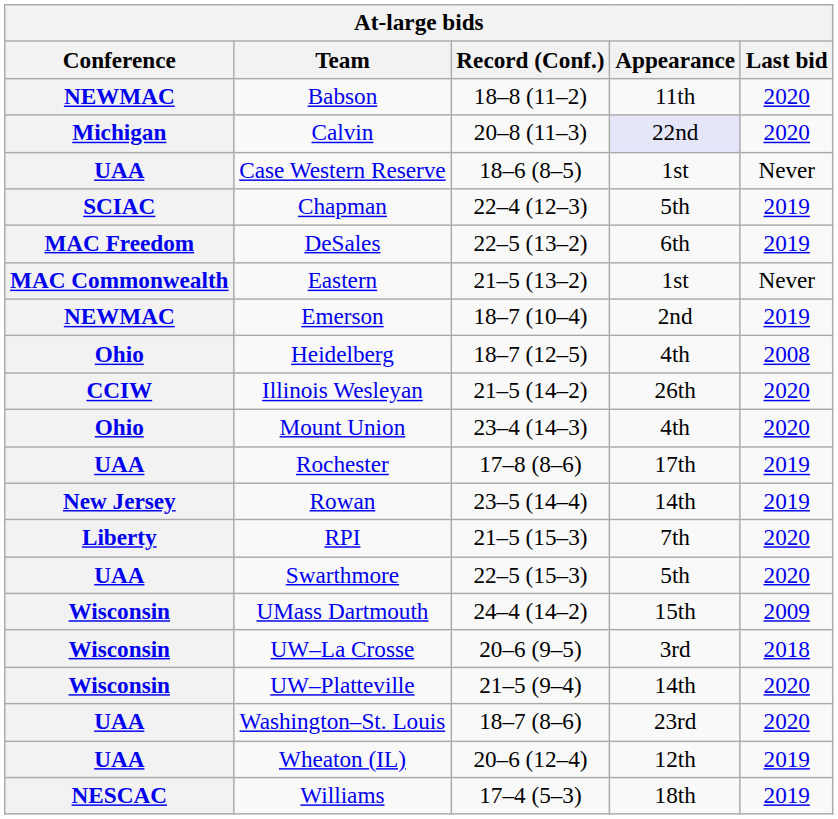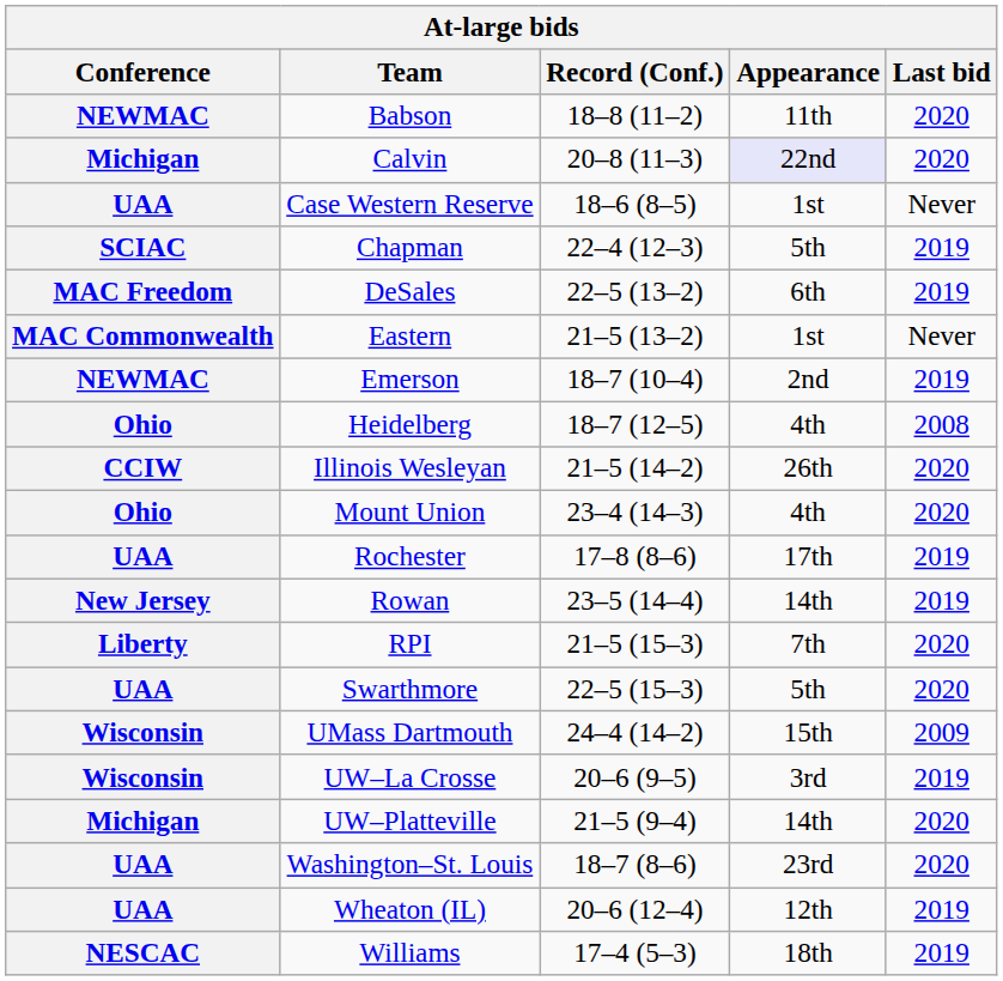 <table class="wikitable sortable plainrowheaders" style="text-align:center;">
 <tr>
 <th colspan="8" style=>At-large bids</th>
 </tr>
 <tr>
 <th scope="col">Conference</th>
 <th scope="col">Team</th>
 <th scope="col">Record (Conf.)</th>
 <th scope="col" data-sort-type="number">Appearance</th>
 <th scope="col">Last bid</th>
 </tr>
 <tr>
 <th><a href='#'>NEWMAC</a></th>
 <td><a href='#'>Babson</a></td>
 <td>18–8 (11–2)</td>
 <td>11th</td>
 <td><a href='#'>2020</a></td>
 </tr>
 <tr>
 <th><a href='#'>Michigan</a></th>
 <td><a href='#'>Calvin</a></td>
 <td>20–8 (11–3)</td>
 <td style="background: lavender;">22nd</td>
 <td><a href='#'>2020</a></td>
 </tr>
 <tr>
 <th><a href='#'>UAA</a></th>
 <td><a href='#'>Case Western Reserve</a></td>
 <td>18–6 (8–5)</td>
 <td>1st</td>
 <td>Never</td>
 </tr>
 <tr>
 <th><a href='#'>SCIAC</a></th>
 <td><a href='#'>Chapman</a></td>
 <td>22–4 (12–3)</td>
 <td>5th</td>
 <td><a href='#'>2019</a></td>
 </tr>
 <tr>
 <th><a href='#'>MAC Freedom</a></th>
 <td><a href='#'>DeSales</a></td>
 <td>22–5 (13–2)</td>
 <td>6th</td>
 <td><a href='#'>2019</a></td>
 </tr>
 <tr>
 <th><a href='#'>MAC Commonwealth</a></th>
 <td><a href='#'>Eastern</a></td>
 <td>21–5 (13–2)</td>
 <td>1st</td>
 <td>Never</td>
 </tr>
 <tr>
 <th><a href='#'>NEWMAC</a></th>
 <td><a href='#'>Emerson</a></td>
 <td>18–7 (10–4)</td>
 <td>2nd</td>
 <td><a href='#'>2019</a></td>
 </tr>
 <tr>
 <th><a href='#'>Ohio</a></th>
 <td><a href='#'>Heidelberg</a></td>
 <td>18–7 (12–5)</td>
 <td>4th</td>
 <td><a href='#'>2008</a></td>
 </tr>
 <tr>
 <th><a href='#'>CCIW</a></th>
 <td><a href='#'>Illinois Wesleyan</a></td>
 <td>21–5 (14–2)</td>
 <td>26th</td>
 <td><a href='#'>2020</a></td>
 </tr>
 <tr>
 <th><a href='#'>Ohio</a></th>
 <td><a href='#'>Mount Union</a></td>
 <td>23–4 (14–3)</td>
 <td>4th</td>
 <td><a href='#'>2020</a></td>
 </tr>
 <tr>
 <th><a href='#'>UAA</a></th>
 <td><a href='#'>Rochester</a></td>
 <td>17–8 (8–6)</td>
 <td>17th</td>
 <td><a href='#'>2019</a></td>
 </tr>
 <tr>
 <th><a href='#'>New Jersey</a></th>
 <td><a href='#'>Rowan</a></td>
 <td>23–5 (14–4)</td>
 <td>14th</td>
 <td><a href='#'>2019</a></td>
 </tr>
 <tr>
 <th><a href='#'>Liberty</a></th>
 <td><a href='#'>RPI</a></td>
 <td>21–5 (15–3)</td>
 <td>7th</td>
 <td><a href='#'>2020</a></td>
 </tr>
 <tr>
 <th><a href='#'>UAA</a></th>
 <td><a href='#'>Swarthmore</a></td>
 <td>22–5 (15–3)</td>
 <td>5th</td>
 <td><a href='#'>2020</a></td>
 </tr>
 <tr>
 <th><a href='#'>Wisconsin</a></th>
 <td><a href='#'>UMass Dartmouth</a></td>
 <td>24–4 (14–2)</td>
 <td>15th</td>
 <td><a href='#'>2009</a></td>
 </tr>
 <tr>
 <th><a href='#'>Wisconsin</a></th>
 <td><a href='#'>UW–La Crosse</a></td>
 <td>20–6 (9–5)</td>
 <td>3rd</td>
-<td><a href='#'>2018</a></td>
+<td><a href='#'>2019</a></td>
 </tr>
 <tr>
-<th><a href='#'>Wisconsin</a></th>
+<th><a href='#'>Michigan</a></th>
 <td><a href='#'>UW–Platteville</a></td>
 <td>21–5 (9–4)</td>
 <td>14th</td>
 <td><a href='#'>2020</a></td>
 </tr>
 <tr>
 <th><a href='#'>UAA</a></th>
 <td><a href='#'>Washington–St. Louis</a></td>
 <td>18–7 (8–6)</td>
 <td>23rd</td>
 <td><a href='#'>2020</a></td>
 </tr>
 <tr>
 <th><a href='#'>UAA</a></th>
 <td><a href='#'>Wheaton (IL)</a></td>
 <td>20–6 (12–4)</td>
 <td>12th</td>
 <td><a href='#'>2019</a></td>
 </tr>
 <tr>
 <th><a href='#'>NESCAC</a></th>
 <td><a href='#'>Williams</a></td>
 <td>17–4 (5–3)</td>
 <td>18th</td>
 <td><a href='#'>2019</a></td>
 </tr>
 </table>
